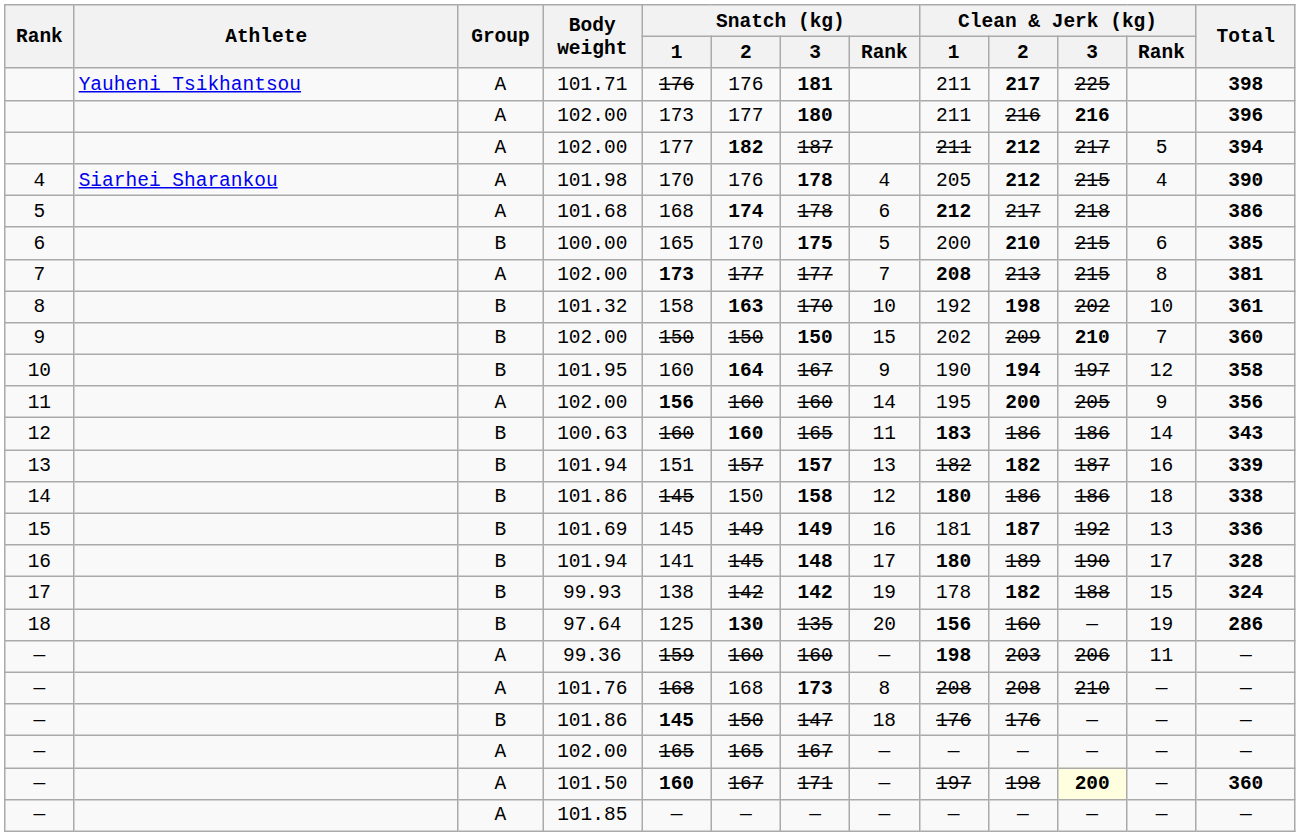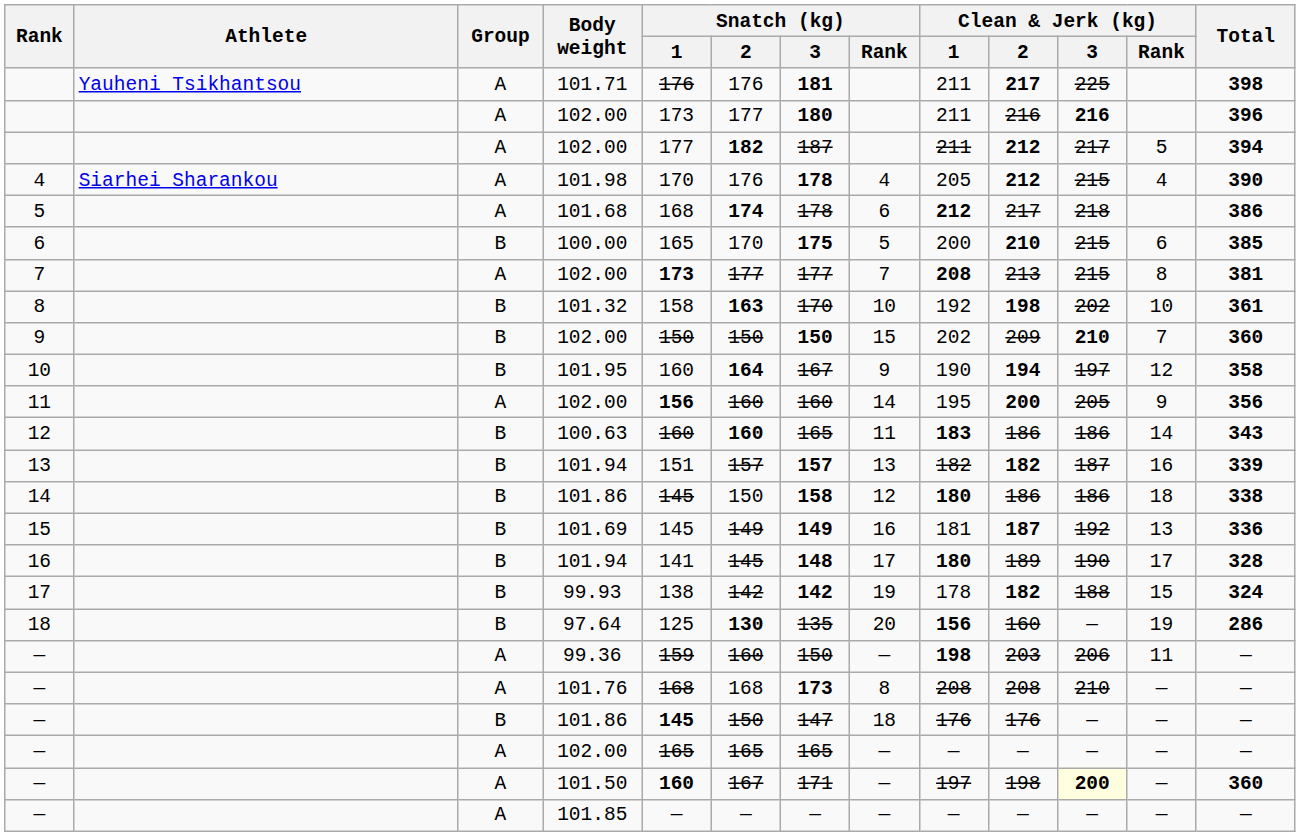 <table class = "wikitable" style="text-align:center;">
 <tr>
 <th rowspan=2 width=40>Rank</th>
 <th rowspan=2 width=250>Athlete</th>
 <th rowspan=2 width=50>Group</th>
 <th rowspan=2 width=60>Body weight</th>
 <th colspan=4>Snatch (kg)</th>
 <th colspan=4>Clean & Jerk (kg)</th>
 <th rowspan=2 width=60>Total</th>
 </tr>
 <tr>
 <th width=40>1</th>
 <th width=40>2</th>
 <th width=40>3</th>
 <th width=40>Rank</th>
 <th width=40>1</th>
 <th width=40>2</th>
 <th width=40>3</th>
 <th width=40>Rank</th>
 </tr>
 <tr>
 <td></td>
 <td align=left> <a href='#'>Yauheni Tsikhantsou</a> </td>
 <td>A</td>
 <td>101.71</td>
 <td><s>176</s></td>
 <td>176</td>
 <td><strong>181</strong></td>
 <td></td>
 <td>211</td>
 <td><strong>217</strong></td>
 <td><s>225</s></td>
 <td></td>
 <td><strong>398</strong></td>
 </tr>
 <tr>
 <td></td>
 <td align=left></td>
 <td>A</td>
 <td>102.00</td>
 <td>173</td>
 <td>177</td>
 <td><strong>180</strong></td>
 <td></td>
 <td>211</td>
 <td><s>216</s></td>
 <td><strong>216</strong></td>
 <td></td>
 <td><strong>396</strong></td>
 </tr>
 <tr>
 <td></td>
 <td align=left></td>
 <td>A</td>
 <td>102.00</td>
 <td>177</td>
 <td><strong>182</strong></td>
 <td><s>187</s></td>
 <td></td>
 <td><s>211</s></td>
 <td><strong>212</strong></td>
 <td><s>217</s></td>
 <td>5</td>
 <td><strong>394</strong></td>
 </tr>
 <tr>
 <td>4</td>
 <td align=left> <a href='#'>Siarhei Sharankou</a> </td>
 <td>A</td>
 <td>101.98</td>
 <td>170</td>
 <td>176</td>
 <td><strong>178</strong></td>
 <td>4</td>
 <td>205</td>
 <td><strong>212</strong></td>
 <td><s>215</s></td>
 <td>4</td>
 <td><strong>390</strong></td>
 </tr>
 <tr>
 <td>5</td>
 <td align=left></td>
 <td>A</td>
 <td>101.68</td>
 <td>168</td>
 <td><strong>174</strong></td>
 <td><s>178</s></td>
 <td>6</td>
 <td><strong>212</strong></td>
 <td><s>217</s></td>
 <td><s>218</s></td>
 <td></td>
 <td><strong>386</strong></td>
 </tr>
 <tr>
 <td>6</td>
 <td align=left></td>
 <td>B</td>
 <td>100.00</td>
 <td>165</td>
 <td>170</td>
 <td><strong>175</strong></td>
 <td>5</td>
 <td>200</td>
 <td><strong>210</strong></td>
 <td><s>215</s></td>
 <td>6</td>
 <td><strong>385</strong></td>
 </tr>
 <tr>
 <td>7</td>
 <td align=left></td>
 <td>A</td>
 <td>102.00</td>
 <td><strong>173</strong></td>
 <td><s>177</s></td>
 <td><s>177</s></td>
 <td>7</td>
 <td><strong>208</strong></td>
 <td><s>213</s></td>
 <td><s>215</s></td>
 <td>8</td>
 <td><strong>381</strong></td>
 </tr>
 <tr>
 <td>8</td>
 <td align=left></td>
 <td>B</td>
 <td>101.32</td>
 <td>158</td>
 <td><strong>163</strong></td>
 <td><s>170</s></td>
 <td>10</td>
 <td>192</td>
 <td><strong>198</strong></td>
 <td><s>202</s></td>
 <td>10</td>
 <td><strong>361</strong></td>
 </tr>
 <tr>
 <td>9</td>
 <td align=left></td>
 <td>B</td>
 <td>102.00</td>
 <td><s>150</s></td>
 <td><s>150</s></td>
 <td><strong>150</strong></td>
 <td>15</td>
 <td>202</td>
 <td><s>209</s></td>
 <td><strong>210</strong></td>
 <td>7</td>
 <td><strong>360</strong></td>
 </tr>
 <tr>
 <td>10</td>
 <td align=left></td>
 <td>B</td>
 <td>101.95</td>
 <td>160</td>
 <td><strong>164</strong></td>
 <td><s>167</s></td>
 <td>9</td>
 <td>190</td>
 <td><strong>194</strong></td>
 <td><s>197</s></td>
 <td>12</td>
 <td><strong>358</strong></td>
 </tr>
 <tr>
 <td>11</td>
 <td align=left></td>
 <td>A</td>
 <td>102.00</td>
 <td><strong>156</strong></td>
 <td><s>160</s></td>
 <td><s>160</s></td>
 <td>14</td>
 <td>195</td>
 <td><strong>200</strong></td>
 <td><s>205</s></td>
 <td>9</td>
 <td><strong>356</strong></td>
 </tr>
 <tr>
 <td>12</td>
 <td align=left></td>
 <td>B</td>
 <td>100.63</td>
 <td><s>160</s></td>
 <td><strong>160</strong></td>
 <td><s>165</s></td>
 <td>11</td>
 <td><strong>183</strong></td>
 <td><s>186</s></td>
 <td><s>186</s></td>
 <td>14</td>
 <td><strong>343</strong></td>
 </tr>
 <tr>
 <td>13</td>
 <td align=left></td>
 <td>B</td>
 <td>101.94</td>
 <td>151</td>
 <td><s>157</s></td>
 <td><strong>157</strong></td>
 <td>13</td>
 <td><s>182</s></td>
 <td><strong>182</strong></td>
 <td><s>187</s></td>
 <td>16</td>
 <td><strong>339</strong></td>
 </tr>
 <tr>
 <td>14</td>
 <td align=left></td>
 <td>B</td>
 <td>101.86</td>
 <td><s>145</s></td>
 <td>150</td>
 <td><strong>158</strong></td>
 <td>12</td>
 <td><strong>180</strong></td>
 <td><s>186</s></td>
 <td><s>186</s></td>
 <td>18</td>
 <td><strong>338</strong></td>
 </tr>
 <tr>
 <td>15</td>
 <td align=left></td>
 <td>B</td>
 <td>101.69</td>
 <td>145</td>
 <td><s>149</s></td>
 <td><strong>149</strong></td>
 <td>16</td>
 <td>181</td>
 <td><strong>187</strong></td>
 <td><s>192</s></td>
 <td>13</td>
 <td><strong>336</strong></td>
 </tr>
 <tr>
 <td>16</td>
 <td align=left></td>
 <td>B</td>
 <td>101.94</td>
 <td>141</td>
 <td><s>145</s></td>
 <td><strong>148</strong></td>
 <td>17</td>
 <td><strong>180</strong></td>
 <td><s>189</s></td>
 <td><s>190</s></td>
 <td>17</td>
 <td><strong>328</strong></td>
 </tr>
 <tr>
 <td>17</td>
 <td align=left></td>
 <td>B</td>
 <td>99.93</td>
 <td>138</td>
 <td><s>142</s></td>
 <td><strong>142</strong></td>
 <td>19</td>
 <td>178</td>
 <td><strong>182</strong></td>
 <td><s>188</s></td>
 <td>15</td>
 <td><strong>324</strong></td>
 </tr>
 <tr>
 <td>18</td>
 <td align=left></td>
 <td>B</td>
 <td>97.64</td>
 <td>125</td>
 <td><strong>130</strong></td>
 <td><s>135</s></td>
 <td>20</td>
 <td><strong>156</strong></td>
 <td><s>160</s></td>
 <td>—</td>
 <td>19</td>
 <td><strong>286</strong></td>
 </tr>
 <tr>
 <td>—</td>
 <td align=left></td>
 <td>A</td>
 <td>99.36</td>
 <td><s>159</s></td>
 <td><s>160</s></td>
-<td><s>160</s></td>
+<td><s>150</s></td>
 <td>—</td>
 <td><strong>198</strong></td>
 <td><s>203</s></td>
 <td><s>206</s></td>
 <td>11</td>
 <td>—</td>
 </tr>
 <tr>
 <td>—</td>
 <td align=left></td>
 <td>A</td>
 <td>101.76</td>
 <td><s>168</s></td>
 <td>168</td>
 <td><strong>173</strong></td>
 <td>8</td>
 <td><s>208</s></td>
 <td><s>208</s></td>
 <td><s>210</s></td>
 <td>—</td>
 <td>—</td>
 </tr>
 <tr>
 <td>—</td>
 <td align=left></td>
 <td>B</td>
 <td>101.86</td>
 <td><strong>145</strong></td>
 <td><s>150</s></td>
 <td><s>147</s></td>
 <td>18</td>
 <td><s>176</s></td>
 <td><s>176</s></td>
 <td>—</td>
 <td>—</td>
 <td>—</td>
 </tr>
 <tr>
 <td>—</td>
 <td align=left></td>
 <td>A</td>
 <td>102.00</td>
 <td><s>165</s></td>
 <td><s>165</s></td>
-<td><s>167</s></td>
+<td><s>165</s></td>
 <td>—</td>
 <td>—</td>
 <td>—</td>
 <td>—</td>
 <td>—</td>
 <td>—</td>
 </tr>
 <tr>
 <td>—</td>
 <td align=left></td>
 <td>A</td>
 <td>101.50</td>
 <td><strong>160</strong></td>
 <td><s>167</s></td>
 <td><s>171</s></td>
 <td>—</td>
 <td><s>197</s></td>
 <td><s>198</s></td>
 <td style="background: lightyellow;"><strong>200</strong></td>
 <td>—</td>
 <td><strong>360</strong></td>
 </tr>
 <tr>
 <td>—</td>
 <td align=left></td>
 <td>A</td>
 <td>101.85</td>
 <td>—</td>
 <td>—</td>
 <td>—</td>
 <td>—</td>
 <td>—</td>
 <td>—</td>
 <td>—</td>
 <td>—</td>
 <td>—</td>
 </tr>
 </table>
